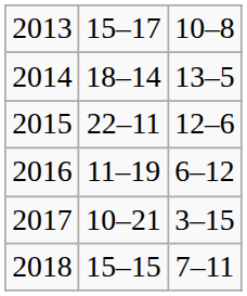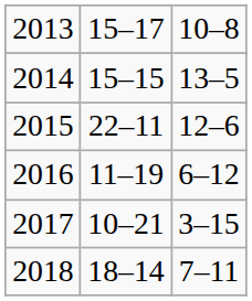 <table class="wikitable" style="text-align:center;">
 <tr>
 <td>2013</td>
 <td>15–17</td>
 <td>10–8</td>
 </tr>
 <tr>
 <td>2014</td>
-<td>18–14</td>
+<td>15–15</td>
 <td>13–5</td>
 </tr>
 <tr>
 <td>2015</td>
 <td>22–11</td>
 <td>12–6</td>
 </tr>
 <tr>
 <td>2016</td>
 <td>11–19</td>
 <td>6–12</td>
 </tr>
 <tr>
 <td>2017</td>
 <td>10–21</td>
 <td>3–15</td>
 </tr>
 <tr>
 <td>2018</td>
-<td>15–15</td>
+<td>18–14</td>
 <td>7–11</td>
 </tr>
 </table>
